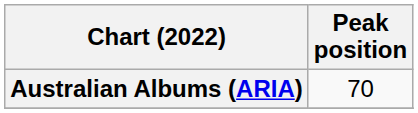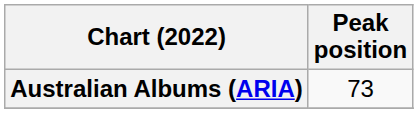 <table class="wikitable sortable plainrowheaders" style="text-align:center">
 <tr>
 <th scope="col">Chart (2022)</th>
 <th scope="col">Peak<br>position</th>
 </tr>
 <tr>
 <th scope="row">Australian Albums (<a href='#'>ARIA</a>)</th>
-<td>70</td>
+<td>73</td>
 </tr>
 <tr>
 </tr>
 <tr>
 </tr>
 <tr>
 </tr>
 <tr>
 </tr>
 <tr>
 </tr>
 <tr>
 </tr>
 <tr>
 </tr>
 <tr>
 </tr>
 </table>
